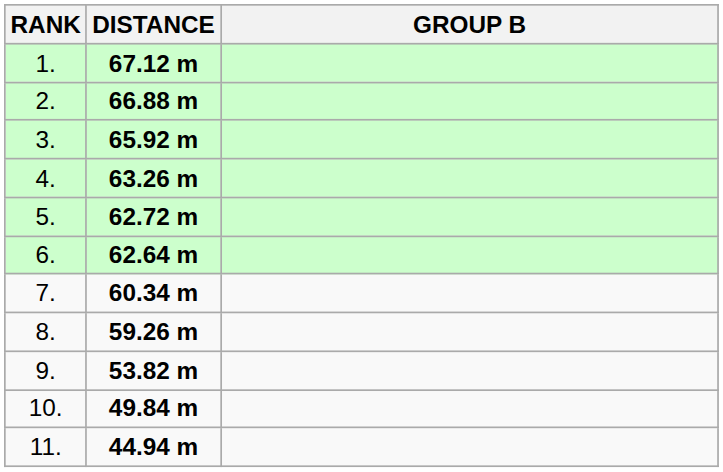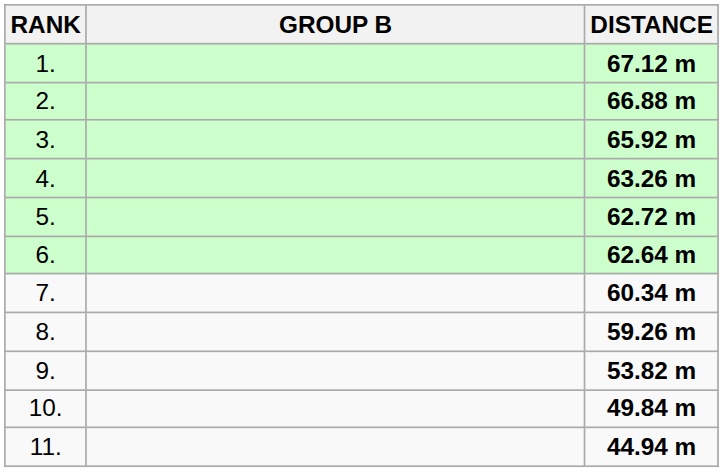 <table class="wikitable" style="border-collapse: collapse; font-size: 90%;">
 <tr>
 <th>RANK</th>
+<th style="width: 20em">GROUP B</th>
 <th style="width: 5em">DISTANCE</th>
-<th style="width: 20em">GROUP B</th>
 </tr>
 <tr style="background:#ccffcc;">
 <td align="center">1.</td>
+<td></td>
 <td align="center"><strong>67.12 m</strong></td>
-<td></td>
 </tr>
 <tr style="background:#ccffcc;">
 <td align="center">2.</td>
+<td></td>
 <td align="center"><strong>66.88 m</strong></td>
-<td></td>
 </tr>
 <tr style="background:#ccffcc;">
 <td align="center">3.</td>
+<td></td>
 <td align="center"><strong>65.92 m</strong></td>
-<td></td>
 </tr>
 <tr style="background:#ccffcc;">
 <td align="center">4.</td>
+<td></td>
 <td align="center"><strong>63.26 m</strong></td>
-<td></td>
 </tr>
 <tr style="background:#ccffcc;">
 <td align="center">5.</td>
+<td></td>
 <td align="center"><strong>62.72 m</strong></td>
-<td></td>
 </tr>
 <tr style="background:#ccffcc;">
 <td align="center">6.</td>
+<td></td>
 <td align="center"><strong>62.64 m</strong></td>
-<td></td>
 </tr>
 <tr>
 <td align="center">7.</td>
+<td></td>
 <td align="center"><strong>60.34 m</strong></td>
-<td></td>
 </tr>
 <tr>
 <td align="center">8.</td>
+<td></td>
 <td align="center"><strong>59.26 m</strong></td>
-<td></td>
 </tr>
 <tr>
 <td align="center">9.</td>
+<td></td>
 <td align="center"><strong>53.82 m</strong></td>
-<td></td>
 </tr>
 <tr>
 <td align="center">10.</td>
+<td></td>
 <td align="center"><strong>49.84 m</strong></td>
-<td></td>
 </tr>
 <tr>
 <td align="center">11.</td>
+<td></td>
 <td align="center"><strong>44.94 m</strong></td>
-<td></td>
 </tr>
 </table>
